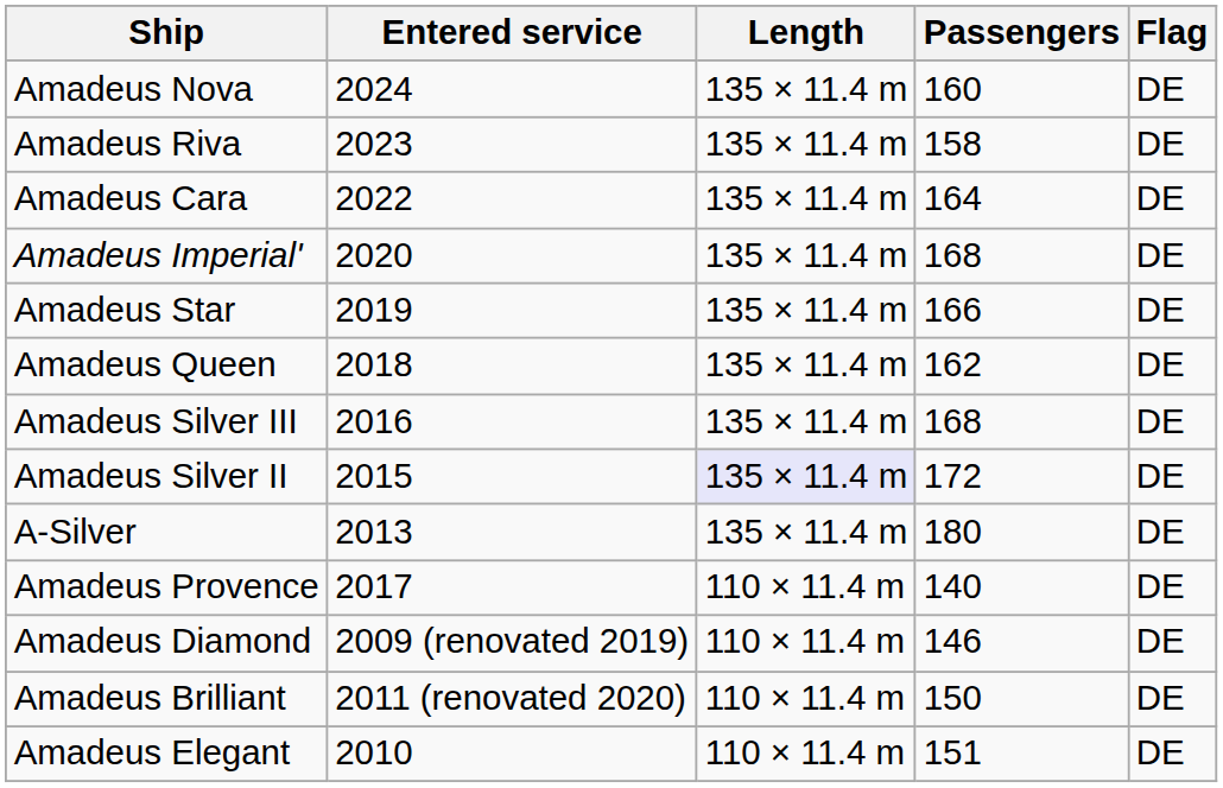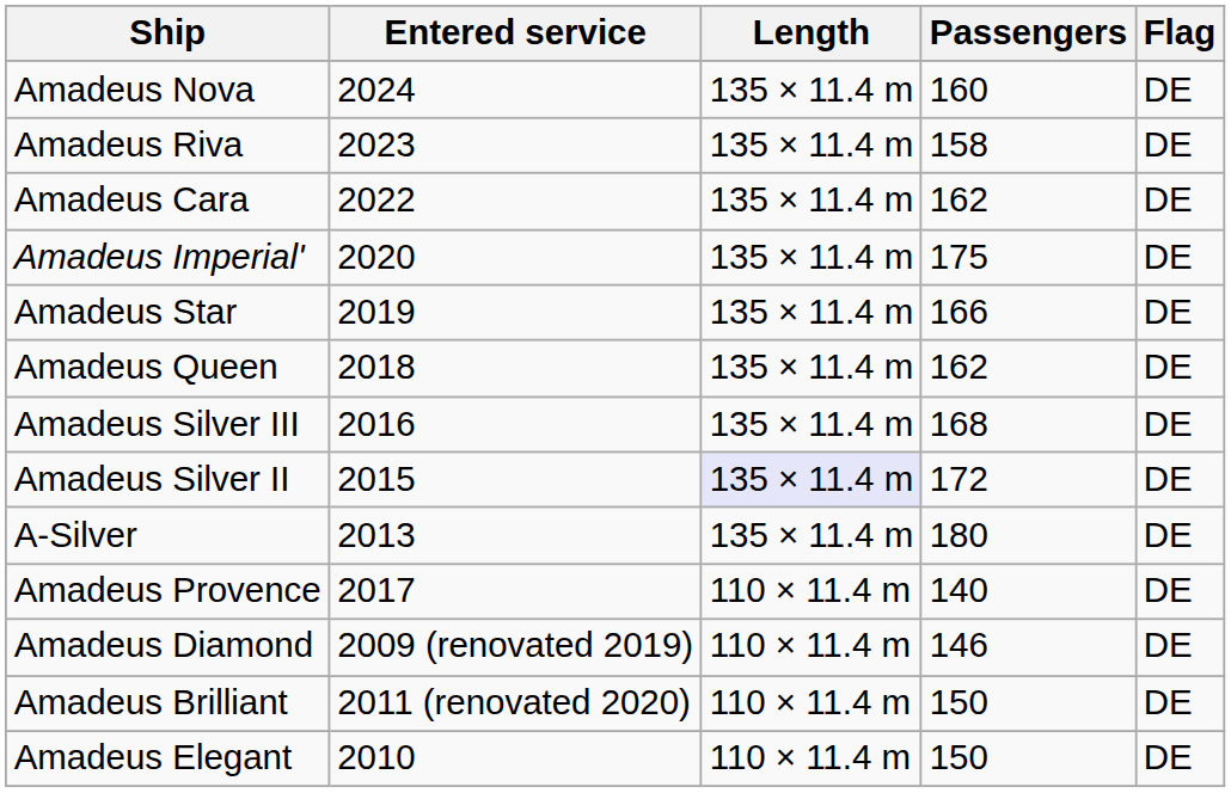 <table class="wikitable">
 <tr>
 <th>Ship</th>
 <th>Entered service</th>
 <th>Length</th>
 <th>Passengers</th>
 <th>Flag</th>
 </tr>
 <tr>
 <td>Amadeus Nova</td>
 <td>2024</td>
 <td>135 × 11.4 m</td>
 <td>160</td>
 <td>DE</td>
 </tr>
 <tr>
 <td>Amadeus Riva</td>
 <td>2023</td>
 <td>135 × 11.4 m</td>
 <td>158</td>
 <td>DE</td>
 </tr>
 <tr>
 <td>Amadeus Cara</td>
 <td>2022</td>
 <td>135 × 11.4 m</td>
-<td>164</td>
+<td>162</td>
 <td>DE</td>
 </tr>
 <tr>
 <td><em>Amadeus Imperial'</td>
 <td>2020</td>
 <td>135 × 11.4 m</td>
-<td>168</td>
+<td>175</td>
 <td>DE</td>
 </tr>
 <tr>
 <td></em>Amadeus Star<em></td>
 <td>2019</td>
 <td>135 × 11.4 m</td>
 <td>166</td>
 <td>DE</td>
 </tr>
 <tr>
 <td></em>Amadeus Queen<em></td>
 <td>2018</td>
 <td>135 × 11.4 m</td>
 <td>162</td>
 <td>DE</td>
 </tr>
 <tr>
 <td></em>Amadeus Silver III<em></td>
 <td>2016</td>
 <td>135 × 11.4 m</td>
 <td>168</td>
 <td>DE</td>
 </tr>
 <tr>
 <td></em>Amadeus Silver II<em></td>
 <td>2015</td>
 <td style="background: lavender;">135 × 11.4 m</td>
 <td>172</td>
 <td>DE</td>
 </tr>
 <tr>
 <td></em>A-Silver<em></td>
 <td>2013</td>
 <td>135 × 11.4 m</td>
 <td>180</td>
 <td>DE</td>
 </tr>
 <tr>
 <td></em>Amadeus Provence<em></td>
 <td>2017</td>
 <td>110 × 11.4 m</td>
 <td>140</td>
 <td>DE</td>
 </tr>
 <tr>
 <td></em>Amadeus Diamond<em></td>
 <td>2009 (renovated 2019)</td>
 <td>110 × 11.4 m</td>
 <td>146</td>
 <td>DE</td>
 </tr>
 <tr>
 <td></em>Amadeus Brilliant<em></td>
 <td>2011 (renovated 2020)</td>
 <td>110 × 11.4 m</td>
 <td>150</td>
 <td>DE</td>
 </tr>
 <tr>
 <td></em>Amadeus Elegant<em></td>
 <td>2010</td>
 <td>110 × 11.4 m</td>
-<td>151</td>
+<td>150</td>
 <td>DE</td>
 </tr>
 </table>
